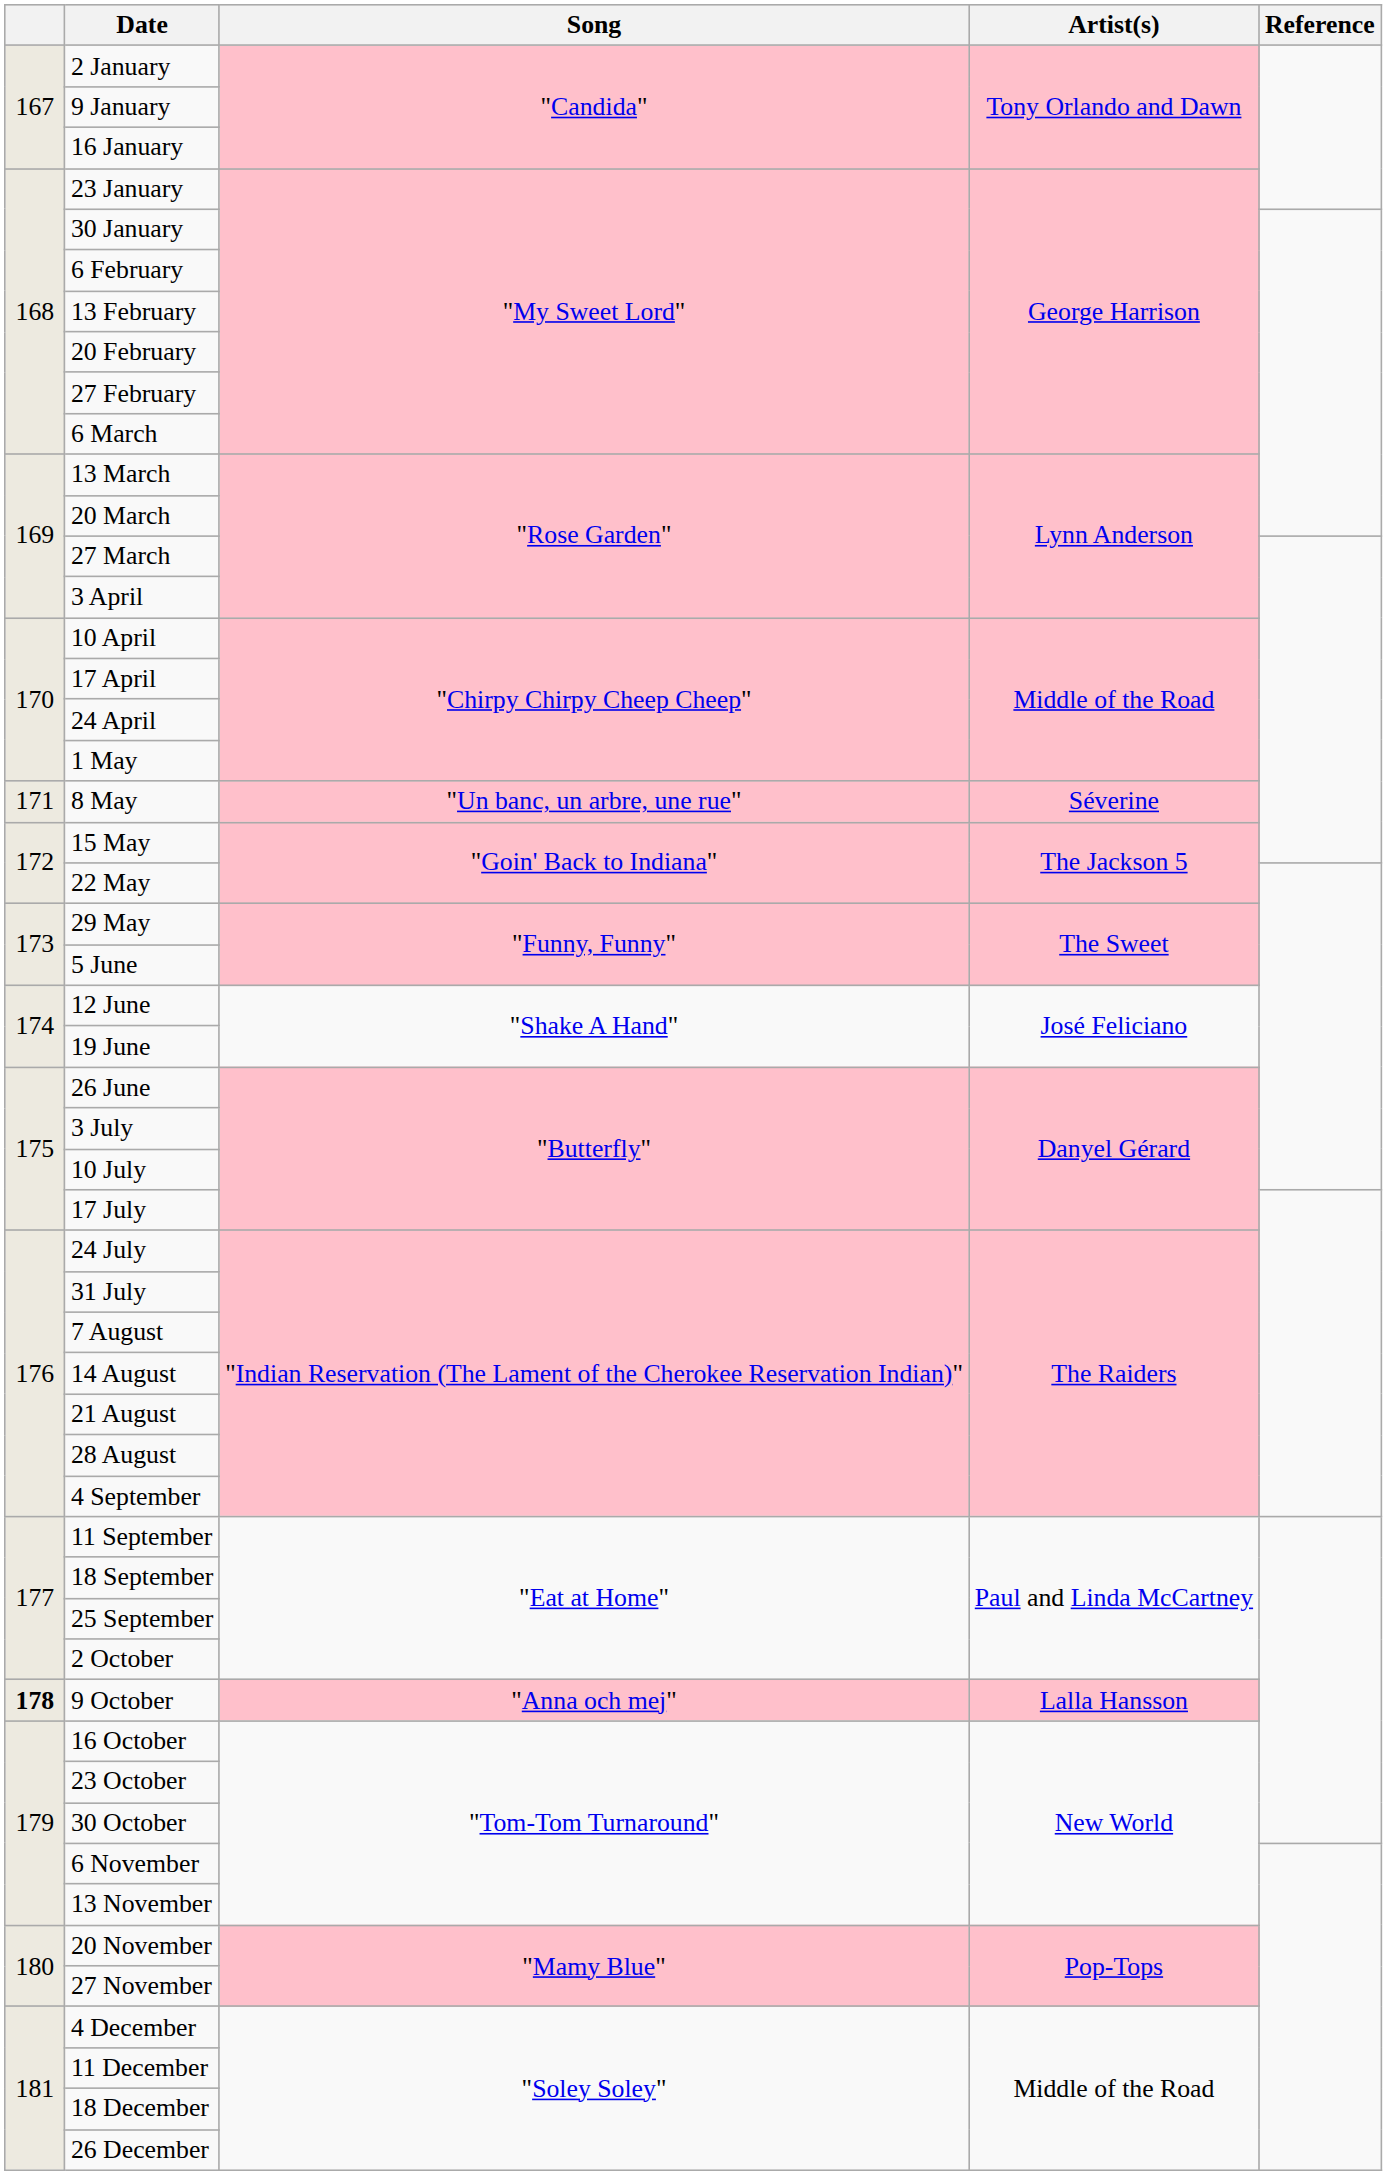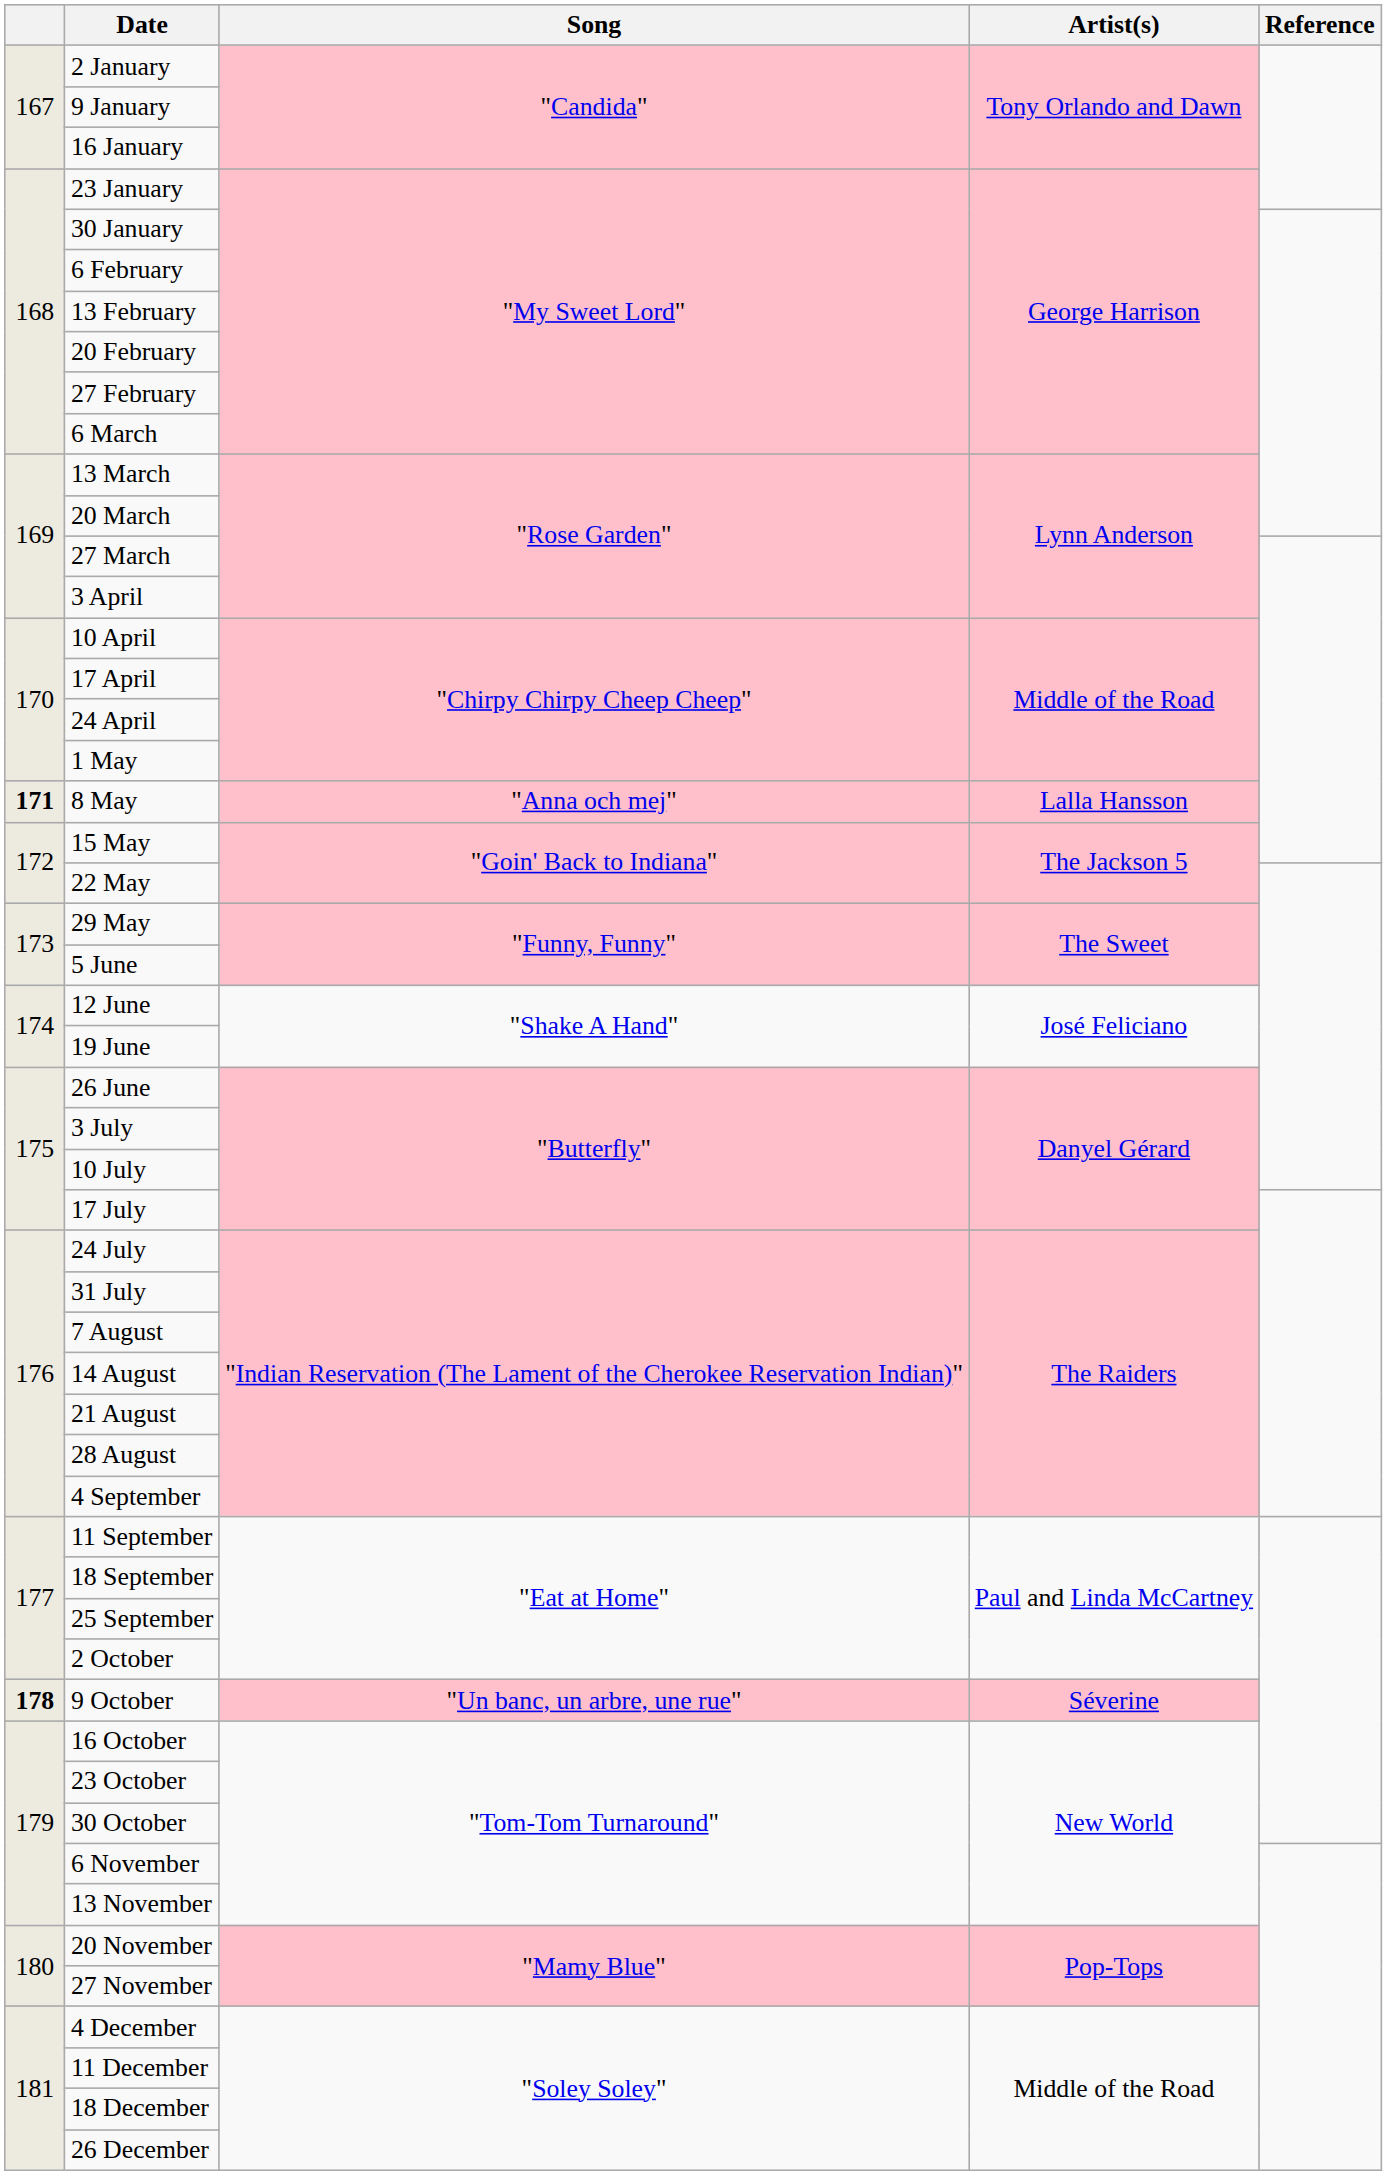 <table class="wikitable">
 <tr>
 <th width="30"></th>
 <th>Date</th>
 <th>Song</th>
 <th>Artist(s)</th>
 <th>Reference</th>
 </tr>
 <tr>
 <td rowspan="3" bgcolor="#EDEAE0" align="center">167</td>
 <td>2 January</td>
 <td rowspan="3" align="center" bgcolor="pink">"<a href='#'>Candida</a>"</td>
 <td rowspan="3" align="center" bgcolor="pink"><a href='#'>Tony Orlando and Dawn</a></td>
 <td rowspan="4" align="center"></td>
 </tr>
 <tr>
 <td>9 January</td>
 </tr>
 <tr>
 <td>16 January</td>
 </tr>
 <tr>
 <td rowspan="7" bgcolor="#EDEAE0" align="center">168</td>
 <td>23 January</td>
 <td rowspan="7" align="center" bgcolor="pink">"<a href='#'>My Sweet Lord</a>"</td>
 <td rowspan="7" align="center" bgcolor="pink"><a href='#'>George Harrison</a></td>
 </tr>
 <tr>
 <td>30 January</td>
 <td rowspan="8" align="center"></td>
 </tr>
 <tr>
 <td>6 February</td>
 </tr>
 <tr>
 <td>13 February</td>
 </tr>
 <tr>
 <td>20 February</td>
 </tr>
 <tr>
 <td>27 February</td>
 </tr>
 <tr>
 <td>6 March</td>
 </tr>
 <tr>
 <td rowspan="4" bgcolor="#EDEAE0" align="center">169</td>
 <td>13 March</td>
 <td rowspan="4" align="center" bgcolor="pink">"<a href='#'>Rose Garden</a>"</td>
 <td rowspan="4" align="center" bgcolor="pink"><a href='#'>Lynn Anderson</a></td>
 </tr>
 <tr>
 <td>20 March</td>
 </tr>
 <tr>
 <td>27 March</td>
 <td rowspan="8" align="center"></td>
 </tr>
 <tr>
 <td>3 April</td>
 </tr>
 <tr>
 <td rowspan="4" bgcolor="#EDEAE0" align="center">170</td>
 <td>10 April</td>
 <td rowspan="4" align="center" bgcolor="pink">"<a href='#'>Chirpy Chirpy Cheep Cheep</a>"</td>
 <td rowspan="4" align="center" bgcolor="pink"><a href='#'>Middle of the Road</a></td>
 </tr>
 <tr>
 <td>17 April</td>
 </tr>
 <tr>
 <td>24 April</td>
 </tr>
 <tr>
 <td>1 May</td>
 </tr>
 <tr>
-<td bgcolor="#EDEAE0" align="center">171</td>
+<td bgcolor="#EDEAE0" align="center"><strong>171</strong></td>
 <td>8 May</td>
-<td align="center" bgcolor="pink">"<a href='#'>Un banc, un arbre, une rue</a>"</td>
-<td align="center" bgcolor="pink"><a href='#'>Séverine</a></td>
+<td align="center" bgcolor="pink">"<a href='#'>Anna och mej</a>"</td>
+<td align="center" bgcolor="pink"><a href='#'>Lalla Hansson</a></td>
 </tr>
 <tr>
 <td rowspan="2" bgcolor="#EDEAE0" align="center">172</td>
 <td>15 May</td>
 <td rowspan="2" align="center" bgcolor="pink">"<a href='#'>Goin' Back to Indiana</a>"</td>
 <td rowspan="2" align="center" bgcolor="pink"><a href='#'>The Jackson 5</a></td>
 </tr>
 <tr>
 <td>22 May</td>
 <td rowspan="8" align="center"></td>
 </tr>
 <tr>
 <td rowspan="2" bgcolor="#EDEAE0" align="center">173</td>
 <td>29 May</td>
 <td rowspan="2" align="center" bgcolor="pink">"<a href='#'>Funny, Funny</a>"</td>
 <td rowspan="2" align="center" bgcolor="pink"><a href='#'>The Sweet</a></td>
 </tr>
 <tr>
 <td>5 June</td>
 </tr>
 <tr>
 <td rowspan="2" bgcolor="#EDEAE0" align="center">174</td>
 <td>12 June</td>
 <td rowspan="2" align="center">"<a href='#'>Shake A Hand</a>"</td>
 <td rowspan="2" align="center"><a href='#'>José Feliciano</a></td>
 </tr>
 <tr>
 <td>19 June</td>
 </tr>
 <tr>
 <td rowspan="4" bgcolor="#EDEAE0" align="center">175</td>
 <td>26 June</td>
 <td rowspan="4" align="center" bgcolor="pink">"<a href='#'>Butterfly</a>"</td>
 <td rowspan="4" align="center" bgcolor="pink"><a href='#'>Danyel Gérard</a></td>
 </tr>
 <tr>
 <td>3 July</td>
 </tr>
 <tr>
 <td>10 July</td>
 </tr>
 <tr>
 <td>17 July</td>
 <td rowspan="8" align="center"></td>
 </tr>
 <tr>
 <td rowspan="7" bgcolor="#EDEAE0" align="center">176</td>
 <td>24 July</td>
 <td rowspan="7" align="center" bgcolor="pink">"<a href='#'>Indian Reservation (The Lament of the Cherokee Reservation Indian)</a>"</td>
 <td rowspan="7" align="center" bgcolor="pink"><a href='#'>The Raiders</a></td>
 </tr>
 <tr>
 <td>31 July</td>
 </tr>
 <tr>
 <td>7 August</td>
 </tr>
 <tr>
 <td>14 August</td>
 </tr>
 <tr>
 <td>21 August</td>
 </tr>
 <tr>
 <td>28 August</td>
 </tr>
 <tr>
 <td>4 September</td>
 </tr>
 <tr>
 <td rowspan="4" bgcolor="#EDEAE0" align="center">177</td>
 <td>11 September</td>
 <td rowspan="4" align="center">"<a href='#'>Eat at Home</a>"</td>
 <td rowspan="4" align="center"><a href='#'>Paul</a> and <a href='#'>Linda McCartney</a></td>
 <td rowspan="8" align="center"></td>
 </tr>
 <tr>
 <td>18 September</td>
 </tr>
 <tr>
 <td>25 September</td>
 </tr>
 <tr>
 <td>2 October</td>
 </tr>
 <tr>
 <td bgcolor="#EDEAE0" align="center"><strong>178</strong></td>
 <td>9 October</td>
-<td align="center" bgcolor="pink">"<a href='#'>Anna och mej</a>"</td>
-<td align="center" bgcolor="pink"><a href='#'>Lalla Hansson</a></td>
+<td align="center" bgcolor="pink">"<a href='#'>Un banc, un arbre, une rue</a>"</td>
+<td align="center" bgcolor="pink"><a href='#'>Séverine</a></td>
 </tr>
 <tr>
 <td rowspan="5" bgcolor="#EDEAE0" align="center">179</td>
 <td>16 October</td>
 <td rowspan="5" align="center">"<a href='#'>Tom-Tom Turnaround</a>"</td>
 <td rowspan="5" align="center"><a href='#'>New World</a></td>
 </tr>
 <tr>
 <td>23 October</td>
 </tr>
 <tr>
 <td>30 October</td>
 </tr>
 <tr>
 <td>6 November</td>
 <td rowspan="8" align="center"></td>
 </tr>
 <tr>
 <td>13 November</td>
 </tr>
 <tr>
 <td rowspan="2" bgcolor="#EDEAE0" align="center">180</td>
 <td>20 November</td>
 <td rowspan="2" align="center" bgcolor="pink">"<a href='#'>Mamy Blue</a>"</td>
 <td rowspan="2" align="center" bgcolor="pink"><a href='#'>Pop-Tops</a></td>
 </tr>
 <tr>
 <td>27 November</td>
 </tr>
 <tr>
 <td rowspan="4" bgcolor="#EDEAE0" align="center">181</td>
 <td>4 December</td>
 <td rowspan="4" align="center">"<a href='#'>Soley Soley</a>"</td>
 <td rowspan="4" align="center">Middle of the Road</td>
 </tr>
 <tr>
 <td>11 December</td>
 </tr>
 <tr>
 <td>18 December</td>
 </tr>
 <tr>
 <td>26 December</td>
 </tr>
 </table>
